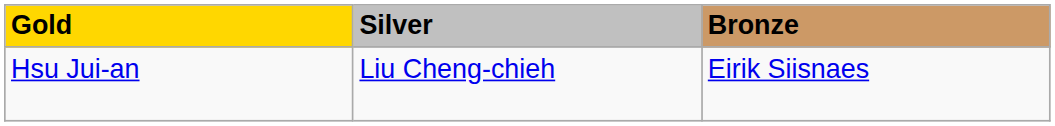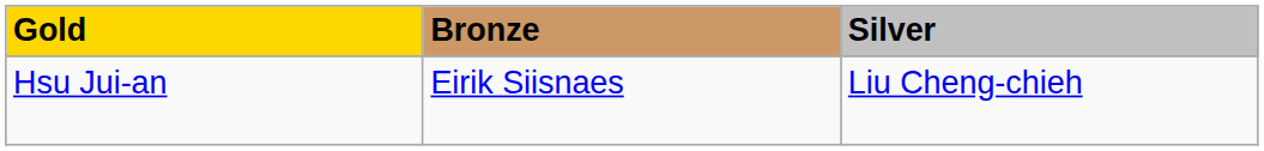 <table class="wikitable" style="text-align:left">
 <tr>
 <td width="200" bgcolor="gold"><strong>Gold</strong></td>
+<td width="200" bgcolor="CC9966"><strong>Bronze</strong></td>
 <td width="200" bgcolor="silver"><strong>Silver</strong></td>
-<td width="200" bgcolor="CC9966"><strong>Bronze</strong></td>
 </tr>
 <tr>
 <td><a href='#'>Hsu Jui-an</a><br><br></td>
+<td><a href='#'>Eirik Siisnaes</a><br><br></td>
 <td><a href='#'>Liu Cheng-chieh</a><br><br></td>
-<td><a href='#'>Eirik Siisnaes</a><br><br></td>
 </tr>
 </table>
